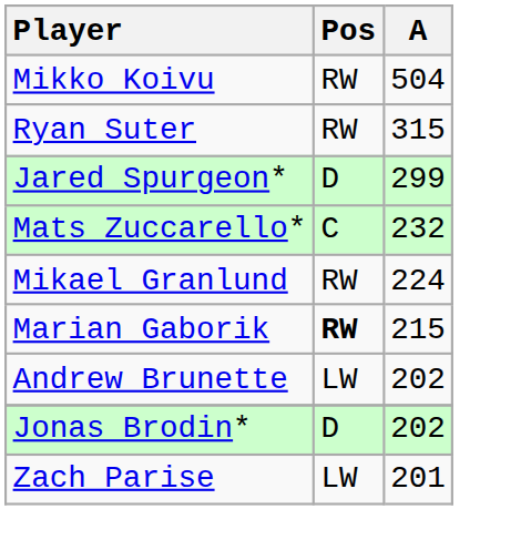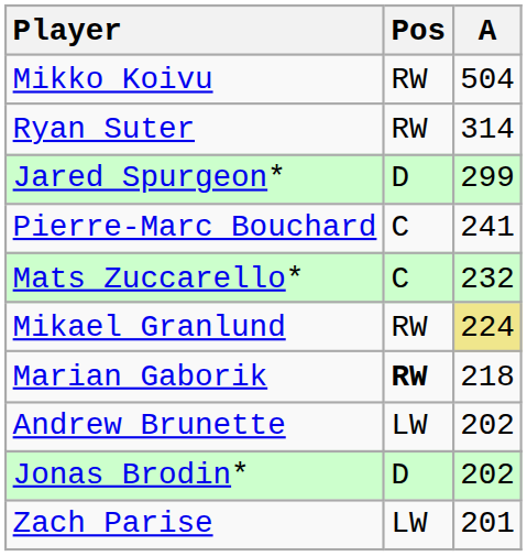 <table class="wikitable">
 <tr>
 <th style="text-align:left;">Player</th>
 <th>Pos</th>
 <th>A</th>
 </tr>
 <tr>
 <td style="text-align:left;"><a href='#'>Mikko Koivu</a></td>
 <td>RW</td>
 <td>504</td>
 </tr>
 <tr>
 <td style="text-align:left;"><a href='#'>Ryan Suter</a></td>
 <td>RW</td>
-<td>315</td>
+<td>314</td>
 </tr>
 <tr style="background:#cfc;">
 <td style="text-align:left;"><a href='#'>Jared Spurgeon</a>*</td>
 <td>D</td>
 <td>299</td>
+</tr>
+<tr>
+<td style="text-align:left;"><a href='#'>Pierre-Marc Bouchard</a></td>
+<td>C</td>
+<td>241</td>
 </tr>
 <tr style="background:#cfc;">
 <td style="text-align:left;"><a href='#'>Mats Zuccarello</a>*</td>
 <td>C</td>
 <td>232</td>
 </tr>
 <tr>
 <td style="text-align:left;"><a href='#'>Mikael Granlund</a></td>
 <td>RW</td>
-<td>224</td>
+<td style="background: khaki;">224</td>
 </tr>
 <tr>
 <td style="text-align:left;"><a href='#'>Marian Gaborik</a></td>
 <td><strong>RW</strong></td>
-<td>215</td>
+<td>218</td>
 </tr>
 <tr>
 <td style="text-align:left;"><a href='#'>Andrew Brunette</a></td>
 <td>LW</td>
 <td>202</td>
 </tr>
 <tr>
 </tr>
 <tr style="background:#cfc;">
 <td style="text-align:left;"><a href='#'>Jonas Brodin</a>*</td>
 <td>D</td>
 <td>202</td>
 </tr>
 <tr>
 <td style="text-align:left;"><a href='#'>Zach Parise</a></td>
 <td>LW</td>
 <td>201</td>
 </tr>
 </table>
